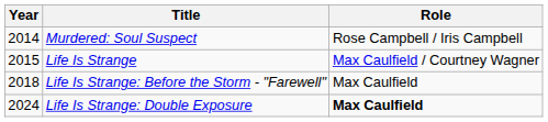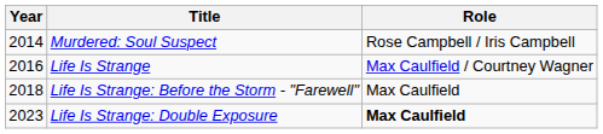 <table class="wikitable sortable plainrowheaders">
 <tr>
 <th class="unsortable">Year</th>
 <th class="unsortable">Title</th>
 <th class="unsortable">Role</th>
 </tr>
 <tr>
 <td>2014</td>
 <td><em><a href='#'>Murdered: Soul Suspect</a></em></td>
 <td>Rose Campbell / Iris Campbell</td>
 </tr>
 <tr>
-<td>2015</td>
+<td>2016</td>
 <td><em><a href='#'>Life Is Strange</a></em></td>
 <td><a href='#'>Max Caulfield</a> / Courtney Wagner</td>
 </tr>
 <tr>
 <td>2018</td>
 <td><em><a href='#'>Life Is Strange: Before the Storm</a> - "Farewell"</em></td>
 <td>Max Caulfield</td>
 </tr>
 <tr>
-<td>2024</td>
+<td>2023</td>
 <td><em><a href='#'>Life Is Strange: Double Exposure</a></em></td>
 <td><strong>Max Caulfield</strong></td>
 </tr>
 </table>
